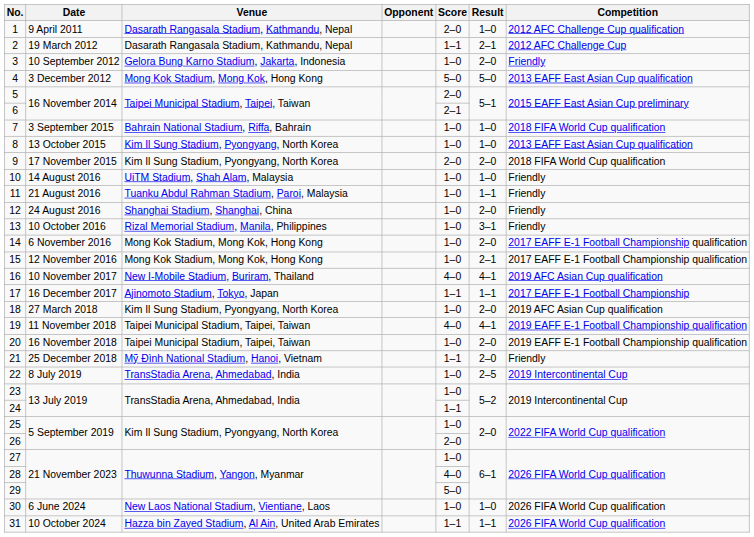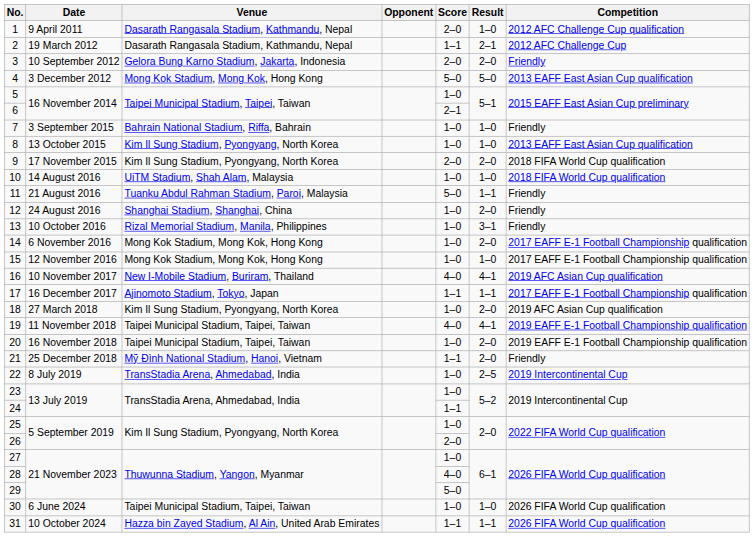 <table class="wikitable sortable">
 <tr>
 <th scope="col">No.</th>
 <th scope="col">Date</th>
 <th scope="col">Venue</th>
 <th scope="col">Opponent</th>
 <th scope="col">Score</th>
 <th scope="col">Result</th>
 <th scope="col">Competition</th>
 </tr>
 <tr>
 <td style="text-align:center">1</td>
 <td>9 April 2011</td>
 <td><a href='#'>Dasarath Rangasala Stadium</a>, <a href='#'>Kathmandu</a>, Nepal</td>
 <td></td>
 <td style="text-align:center">2–0</td>
 <td style="text-align:center">1–0</td>
 <td><a href='#'>2012 AFC Challenge Cup qualification</a></td>
 </tr>
 <tr>
 <td style="text-align:center">2</td>
 <td>19 March 2012</td>
 <td>Dasarath Rangasala Stadium, Kathmandu, Nepal</td>
 <td></td>
 <td style="text-align:center">1–1</td>
 <td style="text-align:center">2–1</td>
 <td><a href='#'>2012 AFC Challenge Cup</a></td>
 </tr>
 <tr>
 <td style="text-align:center">3</td>
 <td>10 September 2012</td>
 <td><a href='#'>Gelora Bung Karno Stadium</a>, <a href='#'>Jakarta</a>, Indonesia</td>
 <td></td>
-<td style="text-align:center">1–0</td>
+<td style="text-align:center">2–0</td>
 <td style="text-align:center">2–0</td>
 <td><a href='#'>Friendly</a></td>
 </tr>
 <tr>
 <td style="text-align:center">4</td>
 <td>3 December 2012</td>
 <td><a href='#'>Mong Kok Stadium</a>, <a href='#'>Mong Kok</a>, Hong Kong</td>
 <td></td>
 <td style="text-align:center">5–0</td>
 <td style="text-align:center">5–0</td>
 <td><a href='#'>2013 EAFF East Asian Cup qualification</a></td>
 </tr>
 <tr>
 <td style="text-align:center">5</td>
 <td rowspan="2">16 November 2014</td>
 <td rowspan="2"><a href='#'>Taipei Municipal Stadium</a>, <a href='#'>Taipei</a>, Taiwan</td>
 <td rowspan="2"></td>
-<td style="text-align:center">2–0</td>
+<td style="text-align:center">1–0</td>
 <td rowspan="2" style="text-align:center">5–1</td>
 <td rowspan="2"><a href='#'>2015 EAFF East Asian Cup preliminary</a></td>
 </tr>
 <tr>
 <td style="text-align:center">6</td>
 <td style="text-align:center">2–1</td>
 </tr>
 <tr>
 <td style="text-align:center">7</td>
 <td>3 September 2015</td>
 <td><a href='#'>Bahrain National Stadium</a>, <a href='#'>Riffa</a>, Bahrain</td>
 <td></td>
 <td style="text-align:center">1–0</td>
 <td style="text-align:center">1–0</td>
-<td><a href='#'>2018 FIFA World Cup qualification</a></td>
+<td>Friendly</td>
 </tr>
 <tr>
 <td style="text-align:center">8</td>
 <td>13 October 2015</td>
 <td><a href='#'>Kim Il Sung Stadium</a>, <a href='#'>Pyongyang</a>, North Korea</td>
 <td></td>
 <td style="text-align:center">1–0</td>
 <td style="text-align:center">1–0</td>
 <td><a href='#'>2013 EAFF East Asian Cup qualification</a></td>
 </tr>
 <tr>
 <td style="text-align:center">9</td>
 <td>17 November 2015</td>
 <td>Kim Il Sung Stadium, Pyongyang, North Korea</td>
 <td></td>
 <td style="text-align:center">2–0</td>
 <td style="text-align:center">2–0</td>
 <td>2018 FIFA World Cup qualification</td>
 </tr>
 <tr>
 <td style="text-align:center">10</td>
 <td>14 August 2016</td>
 <td><a href='#'>UiTM Stadium</a>, <a href='#'>Shah Alam</a>, Malaysia</td>
 <td></td>
 <td style="text-align:center">1–0</td>
 <td style="text-align:center">1–0</td>
-<td>Friendly</td>
+<td><a href='#'>2018 FIFA World Cup qualification</a></td>
 </tr>
 <tr>
 <td style="text-align:center">11</td>
 <td>21 August 2016</td>
 <td><a href='#'>Tuanku Abdul Rahman Stadium</a>, <a href='#'>Paroi</a>, Malaysia</td>
 <td></td>
-<td style="text-align:center">1–0</td>
+<td style="text-align:center">5–0</td>
 <td style="text-align:center">1–1</td>
 <td>Friendly</td>
 </tr>
 <tr>
 <td style="text-align:center">12</td>
 <td>24 August 2016</td>
 <td><a href='#'>Shanghai Stadium</a>, <a href='#'>Shanghai</a>, China</td>
 <td></td>
 <td style="text-align:center">1–0</td>
 <td style="text-align:center">2–0</td>
 <td>Friendly</td>
 </tr>
 <tr>
 <td style="text-align:center">13</td>
 <td>10 October 2016</td>
 <td><a href='#'>Rizal Memorial Stadium</a>, <a href='#'>Manila</a>, Philippines</td>
 <td></td>
 <td style="text-align:center">1–0</td>
 <td style="text-align:center">3–1</td>
 <td>Friendly</td>
 </tr>
 <tr>
 <td style="text-align:center">14</td>
 <td>6 November 2016</td>
 <td>Mong Kok Stadium, Mong Kok, Hong Kong</td>
 <td></td>
 <td style="text-align:center">1–0</td>
 <td style="text-align:center">2–0</td>
 <td><a href='#'>2017 EAFF E-1 Football Championship</a> qualification</td>
 </tr>
 <tr>
 <td style="text-align:center">15</td>
 <td>12 November 2016</td>
 <td>Mong Kok Stadium, Mong Kok, Hong Kong</td>
 <td></td>
 <td style="text-align:center">1–0</td>
-<td style="text-align:center">2–1</td>
+<td style="text-align:center">1–0</td>
 <td>2017 EAFF E-1 Football Championship qualification</td>
 </tr>
 <tr>
 <td style="text-align:center">16</td>
 <td>10 November 2017</td>
 <td><a href='#'>New I-Mobile Stadium</a>, <a href='#'>Buriram</a>, Thailand</td>
 <td></td>
 <td style="text-align:center">4–0</td>
 <td style="text-align:center">4–1</td>
 <td><a href='#'>2019 AFC Asian Cup qualification</a></td>
 </tr>
 <tr>
 <td style="text-align:center">17</td>
 <td>16 December 2017</td>
 <td><a href='#'>Ajinomoto Stadium</a>, <a href='#'>Tokyo</a>, Japan</td>
 <td></td>
 <td style="text-align:center">1–1</td>
 <td style="text-align:center">1–1</td>
-<td><a href='#'>2017 EAFF E-1 Football Championship</a></td>
+<td><a href='#'>2017 EAFF E-1 Football Championship</a> qualification</td>
 </tr>
 <tr>
 <td style="text-align:center">18</td>
 <td>27 March 2018</td>
 <td>Kim Il Sung Stadium, Pyongyang, North Korea</td>
 <td></td>
 <td style="text-align:center">1–0</td>
 <td style="text-align:center">2–0</td>
 <td>2019 AFC Asian Cup qualification</td>
 </tr>
 <tr>
 <td style="text-align:center">19</td>
 <td>11 November 2018</td>
 <td>Taipei Municipal Stadium, Taipei, Taiwan</td>
 <td></td>
 <td style="text-align:center">4–0</td>
 <td style="text-align:center">4–1</td>
 <td><a href='#'>2019 EAFF E-1 Football Championship qualification</a></td>
 </tr>
 <tr>
 <td style="text-align:center">20</td>
 <td>16 November 2018</td>
 <td>Taipei Municipal Stadium, Taipei, Taiwan</td>
 <td></td>
 <td style="text-align:center">1–0</td>
 <td style="text-align:center">2–0</td>
 <td>2019 EAFF E-1 Football Championship qualification</td>
 </tr>
 <tr>
 <td style="text-align:center">21</td>
 <td>25 December 2018</td>
 <td><a href='#'>Mỹ Đình National Stadium</a>, <a href='#'>Hanoi</a>, Vietnam</td>
 <td></td>
 <td style="text-align:center">1–1</td>
 <td style="text-align:center">2–0</td>
 <td>Friendly</td>
 </tr>
 <tr>
 <td style="text-align:center">22</td>
 <td>8 July 2019</td>
 <td><a href='#'>TransStadia Arena</a>, <a href='#'>Ahmedabad</a>, India</td>
 <td></td>
 <td style="text-align:center">1–0</td>
 <td style="text-align:center">2–5</td>
 <td><a href='#'>2019 Intercontinental Cup</a></td>
 </tr>
 <tr>
 <td style="text-align:center">23</td>
 <td rowspan="2">13 July 2019</td>
 <td rowspan="2">TransStadia Arena, Ahmedabad, India</td>
 <td rowspan="2"></td>
 <td style="text-align:center">1–0</td>
 <td rowspan="2" style="text-align:center">5–2</td>
 <td rowspan="2">2019 Intercontinental Cup</td>
 </tr>
 <tr>
 <td style="text-align:center">24</td>
 <td style="text-align:center">1–1</td>
 </tr>
 <tr>
 <td style="text-align:center">25</td>
 <td rowspan="2">5 September 2019</td>
 <td rowspan="2">Kim Il Sung Stadium, Pyongyang, North Korea</td>
 <td rowspan="2"></td>
 <td style="text-align:center">1–0</td>
 <td rowspan="2" style="text-align:center">2–0</td>
 <td rowspan="2"><a href='#'>2022 FIFA World Cup qualification</a></td>
 </tr>
 <tr>
 <td style="text-align:center">26</td>
 <td style="text-align:center">2–0</td>
 </tr>
 <tr>
 <td style="text-align:center">27</td>
 <td rowspan="3">21 November 2023</td>
 <td rowspan="3"><a href='#'>Thuwunna Stadium</a>, <a href='#'>Yangon</a>, Myanmar</td>
 <td rowspan="3"></td>
 <td style="text-align:center">1–0</td>
 <td rowspan="3" style="text-align:center">6–1</td>
 <td rowspan="3"><a href='#'>2026 FIFA World Cup qualification</a></td>
 </tr>
 <tr>
 <td style="text-align:center">28</td>
 <td style="text-align:center">4–0</td>
 </tr>
 <tr>
 <td style="text-align:center">29</td>
 <td style="text-align:center">5–0</td>
 </tr>
 <tr>
 <td style="text-align:center">30</td>
 <td>6 June 2024</td>
-<td><a href='#'>New Laos National Stadium</a>, <a href='#'>Vientiane</a>, Laos</td>
+<td>Taipei Municipal Stadium, Taipei, Taiwan</td>
 <td></td>
 <td style="text-align:center">1–0</td>
 <td style="text-align:center">1–0</td>
 <td>2026 FIFA World Cup qualification</td>
 </tr>
 <tr>
 <td style="text-align:center">31</td>
 <td>10 October 2024</td>
 <td><a href='#'>Hazza bin Zayed Stadium</a>, <a href='#'>Al Ain</a>, United Arab Emirates</td>
 <td></td>
 <td align=center>1–1</td>
 <td align=center>1–1</td>
 <td><a href='#'>2026 FIFA World Cup qualification</a></td>
 </tr>
 </table>
